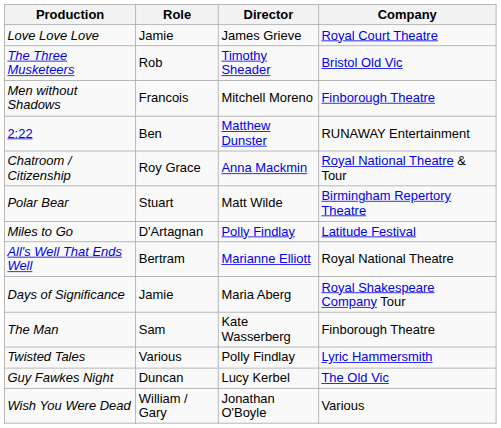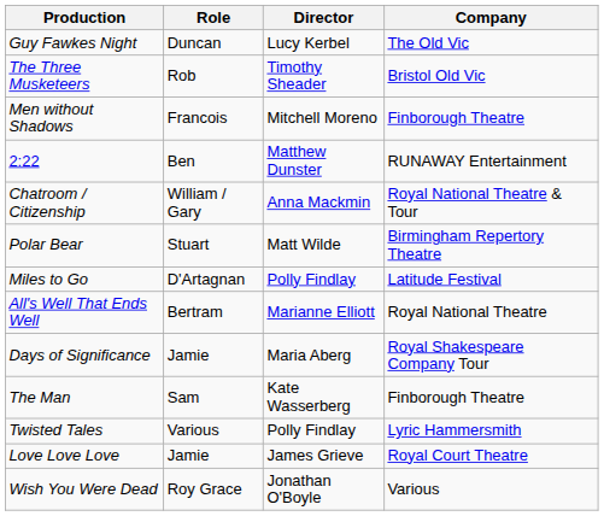 <table class="wikitable sortable">
 <tr>
 <th>Production</th>
 <th>Role</th>
 <th>Director</th>
 <th>Company</th>
 </tr>
 <tr>
-<td><em>Love Love Love</em></td>
-<td>Jamie</td>
-<td>James Grieve</td>
-<td><a href='#'>Royal Court Theatre</a></td>
+<td><em>Guy Fawkes Night</em></td>
+<td>Duncan</td>
+<td>Lucy Kerbel</td>
+<td><a href='#'>The Old Vic</a></td>
 </tr>
 <tr>
 <td><em><a href='#'>The Three Musketeers</a></em></td>
 <td>Rob</td>
 <td><a href='#'>Timothy Sheader</a></td>
 <td><a href='#'>Bristol Old Vic</a></td>
 </tr>
 <tr>
 <td><em>Men without Shadows</em></td>
 <td>Francois</td>
 <td>Mitchell Moreno</td>
 <td><a href='#'>Finborough Theatre</a></td>
 </tr>
 <tr>
 <td><a href='#'>2:22</a></td>
 <td>Ben</td>
 <td><a href='#'>Matthew Dunster</a></td>
 <td>RUNAWAY Entertainment</td>
 </tr>
 <tr>
 <td><em>Chatroom / Citizenship</em></td>
-<td>Roy Grace</td>
+<td>William / Gary</td>
 <td><a href='#'>Anna Mackmin</a></td>
 <td><a href='#'>Royal National Theatre</a> & Tour</td>
 </tr>
 <tr>
 <td><em>Polar Bear</em></td>
 <td>Stuart</td>
 <td>Matt Wilde</td>
 <td><a href='#'>Birmingham Repertory Theatre</a></td>
 </tr>
 <tr>
 <td><em>Miles to Go</em></td>
 <td>D'Artagnan</td>
 <td><a href='#'>Polly Findlay</a></td>
 <td><a href='#'>Latitude Festival</a></td>
 </tr>
 <tr>
 <td><em><a href='#'>All's Well That Ends Well</a></em></td>
 <td>Bertram</td>
 <td><a href='#'>Marianne Elliott</a></td>
 <td>Royal National Theatre</td>
 </tr>
 <tr>
 <td><em>Days of Significance</em></td>
 <td>Jamie</td>
 <td>Maria Aberg</td>
 <td><a href='#'>Royal Shakespeare Company</a> Tour</td>
 </tr>
 <tr>
 <td><em>The Man</em></td>
 <td>Sam</td>
 <td>Kate Wasserberg</td>
 <td>Finborough Theatre</td>
 </tr>
 <tr>
 <td><em>Twisted Tales</em></td>
 <td>Various</td>
 <td>Polly Findlay</td>
 <td><a href='#'>Lyric Hammersmith</a></td>
 </tr>
 <tr>
-<td><em>Guy Fawkes Night</em></td>
-<td>Duncan</td>
-<td>Lucy Kerbel</td>
-<td><a href='#'>The Old Vic</a></td>
+<td><em>Love Love Love</em></td>
+<td>Jamie</td>
+<td>James Grieve</td>
+<td><a href='#'>Royal Court Theatre</a></td>
 </tr>
 <tr>
 <td><em>Wish You Were Dead</em></td>
-<td>William / Gary</td>
+<td>Roy Grace</td>
 <td>Jonathan O'Boyle</td>
 <td>Various</td>
 </tr>
 </table>
